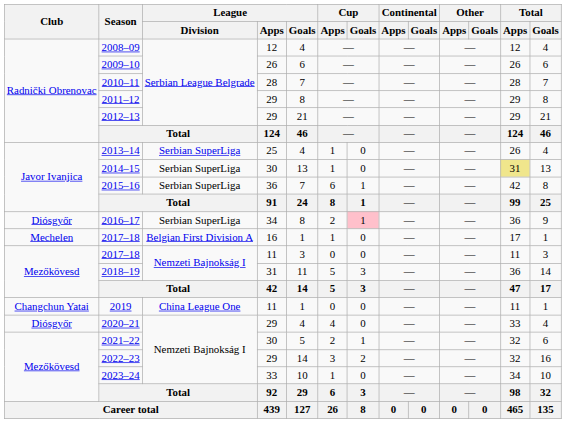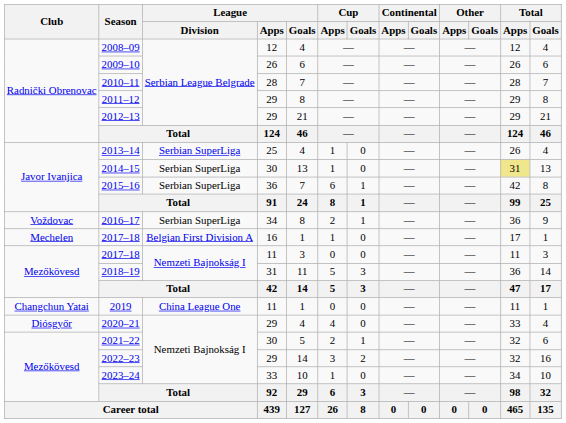 <table class="wikitable" style="text-align:center">
 <tr>
 <th rowspan="2">Club</th>
 <th rowspan="2">Season</th>
 <th colspan="3">League</th>
 <th colspan="2">Cup</th>
 <th colspan="2">Continental</th>
 <th colspan="2">Other</th>
 <th colspan="2">Total</th>
 </tr>
 <tr>
 <th>Division</th>
 <th>Apps</th>
 <th>Goals</th>
 <th>Apps</th>
 <th>Goals</th>
 <th>Apps</th>
 <th>Goals</th>
 <th>Apps</th>
 <th>Goals</th>
 <th>Apps</th>
 <th>Goals</th>
 </tr>
 <tr>
 <td rowspan="6"><a href='#'>Radnički Obrenovac</a></td>
 <td><a href='#'>2008–09</a></td>
 <td rowspan=5><a href='#'>Serbian League Belgrade</a></td>
 <td>12</td>
 <td>4</td>
 <td colspan="2">—</td>
 <td colspan="2">—</td>
 <td colspan="2">—</td>
 <td>12</td>
 <td>4</td>
 </tr>
 <tr>
 <td><a href='#'>2009–10</a></td>
 <td>26</td>
 <td>6</td>
 <td colspan="2">—</td>
 <td colspan="2">—</td>
 <td colspan="2">—</td>
 <td>26</td>
 <td>6</td>
 </tr>
 <tr>
 <td><a href='#'>2010–11</a></td>
 <td>28</td>
 <td>7</td>
 <td colspan="2">—</td>
 <td colspan="2">—</td>
 <td colspan="2">—</td>
 <td>28</td>
 <td>7</td>
 </tr>
 <tr>
 <td><a href='#'>2011–12</a></td>
 <td>29</td>
 <td>8</td>
 <td colspan="2">—</td>
 <td colspan="2">—</td>
 <td colspan="2">—</td>
 <td>29</td>
 <td>8</td>
 </tr>
 <tr>
 <td><a href='#'>2012–13</a></td>
 <td>29</td>
 <td>21</td>
 <td colspan="2">—</td>
 <td colspan="2">—</td>
 <td colspan="2">—</td>
 <td>29</td>
 <td>21</td>
 </tr>
 <tr>
 <th colspan="2">Total</th>
 <th>124</th>
 <th>46</th>
 <th colspan="2">—</th>
 <th colspan="2">—</th>
 <th colspan="2">—</th>
 <th>124</th>
 <th>46</th>
 </tr>
 <tr>
 <td rowspan="4"><a href='#'>Javor Ivanjica</a></td>
 <td><a href='#'>2013–14</a></td>
 <td><a href='#'>Serbian SuperLiga</a></td>
 <td>25</td>
 <td>4</td>
 <td>1</td>
 <td>0</td>
 <td colspan="2">—</td>
 <td colspan="2">—</td>
 <td>26</td>
 <td>4</td>
 </tr>
 <tr>
 <td><a href='#'>2014–15</a></td>
 <td>Serbian SuperLiga</td>
 <td>30</td>
 <td>13</td>
 <td>1</td>
 <td>0</td>
 <td colspan="2">—</td>
 <td colspan="2">—</td>
 <td style="background: khaki;">31</td>
 <td>13</td>
 </tr>
 <tr>
 <td><a href='#'>2015–16</a></td>
 <td>Serbian SuperLiga</td>
 <td>36</td>
 <td>7</td>
 <td>6</td>
 <td>1</td>
 <td colspan="2">—</td>
 <td colspan="2">—</td>
 <td>42</td>
 <td>8</td>
 </tr>
 <tr>
 <th colspan="2">Total</th>
 <th>91</th>
 <th>24</th>
 <th>8</th>
 <th>1</th>
 <th colspan="2">—</th>
 <th colspan="2">—</th>
 <th>99</th>
 <th>25</th>
 </tr>
 <tr>
-<td><a href='#'>Diósgyőr</a></td>
+<td><a href='#'>Voždovac</a></td>
 <td><a href='#'>2016–17</a></td>
 <td>Serbian SuperLiga</td>
 <td>34</td>
 <td>8</td>
 <td>2</td>
-<td style="background: pink;">1</td>
+<td>1</td>
 <td colspan="2">—</td>
 <td colspan="2">—</td>
 <td>36</td>
 <td>9</td>
 </tr>
 <tr>
 <td><a href='#'>Mechelen</a></td>
 <td><a href='#'>2017–18</a></td>
 <td><a href='#'>Belgian First Division A</a></td>
 <td>16</td>
 <td>1</td>
 <td>1</td>
 <td>0</td>
 <td colspan="2">—</td>
 <td colspan="2">—</td>
 <td>17</td>
 <td>1</td>
 </tr>
 <tr>
 <td rowspan="3"><a href='#'>Mezőkövesd</a></td>
 <td><a href='#'>2017–18</a></td>
 <td rowspan=2><a href='#'>Nemzeti Bajnokság I</a></td>
 <td>11</td>
 <td>3</td>
 <td>0</td>
 <td>0</td>
 <td colspan="2">—</td>
 <td colspan="2">—</td>
 <td>11</td>
 <td>3</td>
 </tr>
 <tr>
 <td><a href='#'>2018–19</a></td>
 <td>31</td>
 <td>11</td>
 <td>5</td>
 <td>3</td>
 <td colspan="2">—</td>
 <td colspan="2">—</td>
 <td>36</td>
 <td>14</td>
 </tr>
 <tr>
 <th colspan="2">Total</th>
 <th>42</th>
 <th>14</th>
 <th>5</th>
 <th>3</th>
 <th colspan="2">—</th>
 <th colspan="2">—</th>
 <th>47</th>
 <th>17</th>
 </tr>
 <tr>
 <td><a href='#'>Changchun Yatai</a></td>
 <td><a href='#'>2019</a></td>
 <td><a href='#'>China League One</a></td>
 <td>11</td>
 <td>1</td>
 <td>0</td>
 <td>0</td>
 <td colspan="2">—</td>
 <td colspan="2">—</td>
 <td>11</td>
 <td>1</td>
 </tr>
 <tr>
 <td><a href='#'>Diósgyőr</a></td>
 <td><a href='#'>2020–21</a></td>
 <td rowspan="4">Nemzeti Bajnokság I</td>
 <td>29</td>
 <td>4</td>
 <td>4</td>
 <td>0</td>
 <td colspan="2">—</td>
 <td colspan="2">—</td>
 <td>33</td>
 <td>4</td>
 </tr>
 <tr>
 <td rowspan="4" valign="center"><a href='#'>Mezőkövesd</a></td>
 <td><a href='#'>2021–22</a></td>
 <td>30</td>
 <td>5</td>
 <td>2</td>
 <td>1</td>
 <td colspan="2">—</td>
 <td colspan="2">—</td>
 <td>32</td>
 <td>6</td>
 </tr>
 <tr>
 <td><a href='#'>2022–23</a></td>
 <td>29</td>
 <td>14</td>
 <td>3</td>
 <td>2</td>
 <td colspan="2">—</td>
 <td colspan="2">—</td>
 <td>32</td>
 <td>16</td>
 </tr>
 <tr>
 <td><a href='#'>2023–24</a></td>
 <td>33</td>
 <td>10</td>
 <td>1</td>
 <td>0</td>
 <td colspan="2">—</td>
 <td colspan="2">—</td>
 <td>34</td>
 <td>10</td>
 </tr>
 <tr>
 <th colspan="2">Total</th>
 <th>92</th>
 <th>29</th>
 <th>6</th>
 <th>3</th>
 <th colspan="2">—</th>
 <th colspan="2">—</th>
 <th>98</th>
 <th>32</th>
 </tr>
 <tr>
 <th colspan="3">Career total</th>
 <th>439</th>
 <th>127</th>
 <th>26</th>
 <th>8</th>
 <th>0</th>
 <th>0</th>
 <th>0</th>
 <th>0</th>
 <th>465</th>
 <th>135</th>
 </tr>
 </table>
